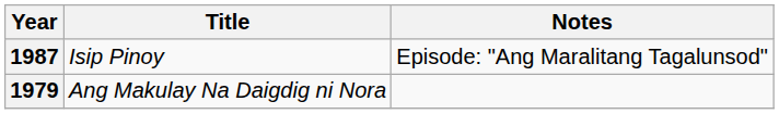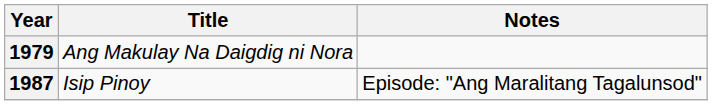 <table class="wikitable plainrowheaders" style="margin-right: 0;">
 <tr>
 <th scope="col">Year</th>
 <th scope="col">Title</th>
 <th scope="col">Notes</th>
 </tr>
 <tr>
+<th scope="row">1979</th>
+<td><em>Ang Makulay Na Daigdig ni Nora</em></td>
+<td></td>
+</tr>
+<tr>
 <th scope="row">1987</th>
 <td><em>Isip Pinoy</em></td>
 <td>Episode: "Ang Maralitang Tagalunsod"</td>
 </tr>
 <tr>
-<th scope="row">1979</th>
-<td><em>Ang Makulay Na Daigdig ni Nora</em></td>
-<td></td>
-</tr>
-<tr>
 </tr>
 </table>
